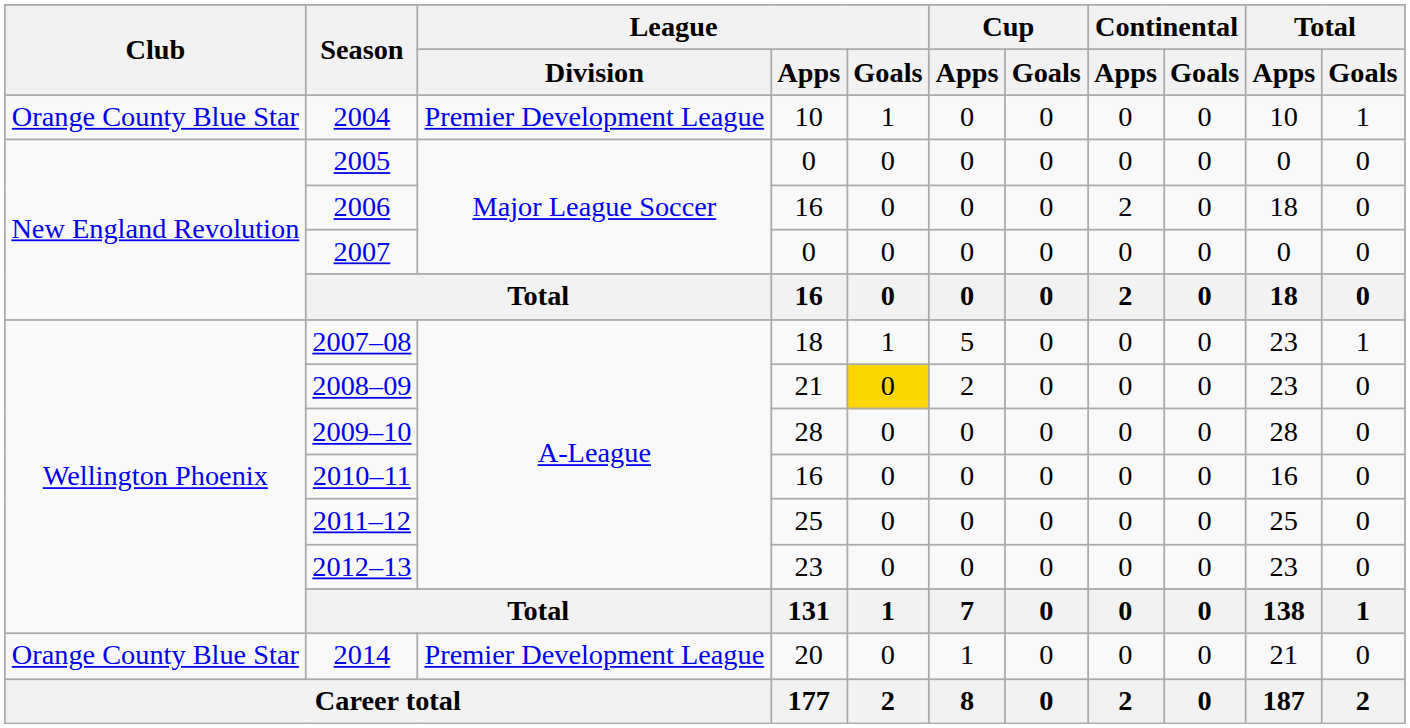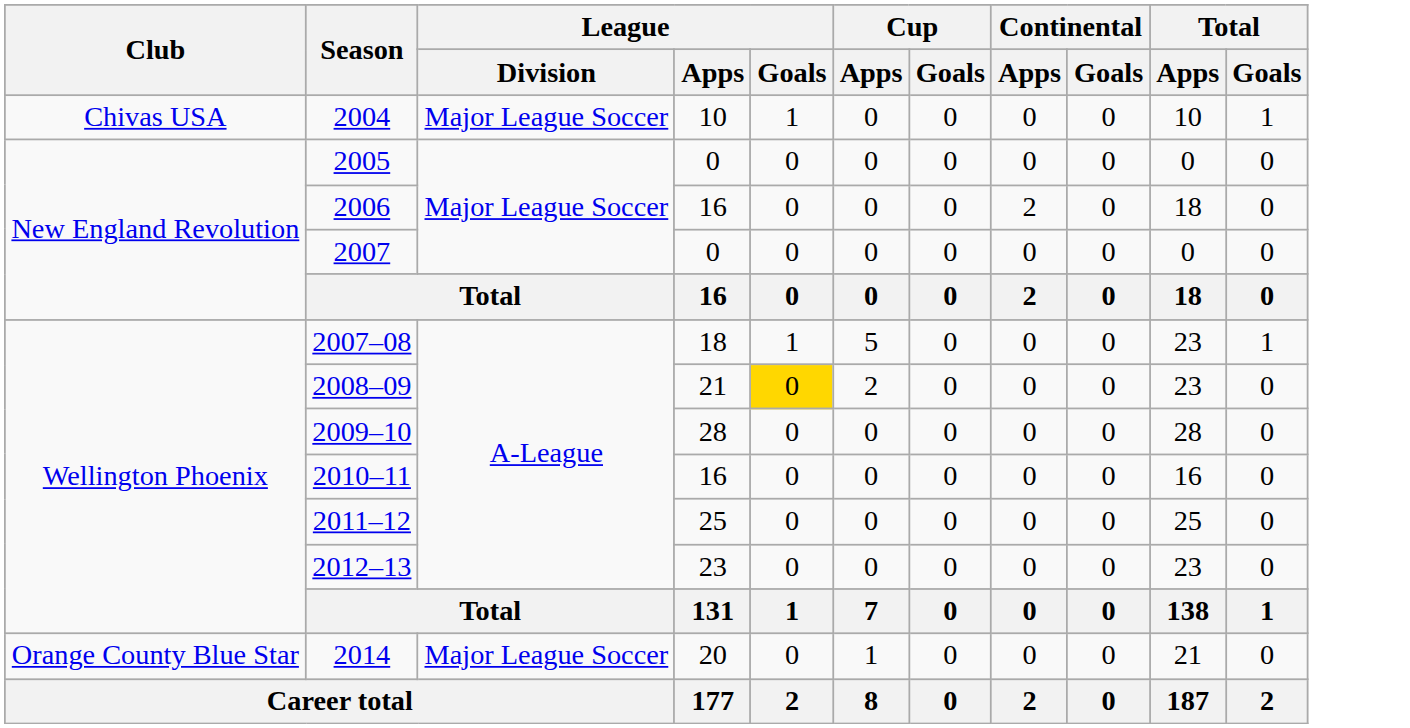 <table class="wikitable" style="text-align: center;">
 <tr>
 <th rowspan="2">Club</th>
 <th rowspan="2">Season</th>
 <th colspan="3">League</th>
 <th colspan="2">Cup</th>
 <th colspan="2">Continental</th>
 <th colspan="2">Total</th>
 </tr>
 <tr>
 <th>Division</th>
 <th>Apps</th>
 <th>Goals</th>
 <th>Apps</th>
 <th>Goals</th>
 <th>Apps</th>
 <th>Goals</th>
 <th>Apps</th>
 <th>Goals</th>
 </tr>
 <tr>
-<td rowspan="1" valign="center"><a href='#'>Orange County Blue Star</a></td>
+<td><a href='#'>Chivas USA</a></td>
 <td><a href='#'>2004</a></td>
-<td><a href='#'>Premier Development League</a></td>
+<td><a href='#'>Major League Soccer</a></td>
 <td>10</td>
 <td>1</td>
 <td>0</td>
 <td>0</td>
 <td>0</td>
 <td>0</td>
 <td>10</td>
 <td>1</td>
 </tr>
 <tr>
 <td rowspan=4><a href='#'>New England Revolution</a></td>
 <td><a href='#'>2005</a></td>
 <td rowspan=3><a href='#'>Major League Soccer</a></td>
 <td>0</td>
 <td>0</td>
 <td>0</td>
 <td>0</td>
 <td>0</td>
 <td>0</td>
 <td>0</td>
 <td>0</td>
 </tr>
 <tr>
 <td><a href='#'>2006</a></td>
 <td>16</td>
 <td>0</td>
 <td>0</td>
 <td>0</td>
 <td>2</td>
 <td>0</td>
 <td>18</td>
 <td>0</td>
 </tr>
 <tr>
 <td><a href='#'>2007</a></td>
 <td>0</td>
 <td>0</td>
 <td>0</td>
 <td>0</td>
 <td 0>0</td>
 <td>0</td>
 <td>0</td>
 <td>0</td>
 </tr>
 <tr>
 <th colspan=2>Total</th>
 <th>16</th>
 <th>0</th>
 <th>0</th>
 <th>0</th>
 <th>2</th>
 <th>0</th>
 <th>18</th>
 <th>0</th>
 </tr>
 <tr>
 <td rowspan=7><a href='#'>Wellington Phoenix</a></td>
 <td><a href='#'>2007–08</a></td>
 <td rowspan=6><a href='#'>A-League</a></td>
 <td>18</td>
 <td>1</td>
 <td>5</td>
 <td>0</td>
 <td>0</td>
 <td>0</td>
 <td>23</td>
 <td>1</td>
 </tr>
 <tr>
 <td><a href='#'>2008–09</a></td>
 <td>21</td>
 <td style="background: gold;">0</td>
 <td>2</td>
 <td>0</td>
 <td>0</td>
 <td>0</td>
 <td>23</td>
 <td>0</td>
 </tr>
 <tr>
 <td><a href='#'>2009–10</a></td>
 <td>28</td>
 <td>0</td>
 <td>0</td>
 <td>0</td>
 <td>0</td>
 <td>0</td>
 <td>28</td>
 <td>0</td>
 </tr>
 <tr>
 <td><a href='#'>2010–11</a></td>
 <td>16</td>
 <td>0</td>
 <td>0</td>
 <td>0</td>
 <td>0</td>
 <td>0</td>
 <td>16</td>
 <td>0</td>
 </tr>
 <tr>
 <td><a href='#'>2011–12</a></td>
 <td>25</td>
 <td>0</td>
 <td>0</td>
 <td>0</td>
 <td>0</td>
 <td>0</td>
 <td>25</td>
 <td>0</td>
 </tr>
 <tr>
 <td><a href='#'>2012–13</a></td>
 <td>23</td>
 <td>0</td>
 <td>0</td>
 <td>0</td>
 <td>0</td>
 <td>0</td>
 <td>23</td>
 <td>0</td>
 </tr>
 <tr>
 <th colspan=2>Total</th>
 <th>131</th>
 <th>1</th>
 <th>7</th>
 <th>0</th>
 <th>0</th>
 <th>0</th>
 <th>138</th>
 <th>1</th>
 </tr>
 <tr>
 <td rowspan="1" valign="center"><a href='#'>Orange County Blue Star</a></td>
 <td><a href='#'>2014</a></td>
-<td><a href='#'>Premier Development League</a></td>
+<td><a href='#'>Major League Soccer</a></td>
 <td>20</td>
 <td>0</td>
 <td>1</td>
 <td>0</td>
 <td>0</td>
 <td>0</td>
 <td>21</td>
 <td>0</td>
 </tr>
 <tr>
 <th colspan=3>Career total</th>
 <th>177</th>
 <th>2</th>
 <th>8</th>
 <th>0</th>
 <th>2</th>
 <th>0</th>
 <th>187</th>
 <th>2</th>
 </tr>
 </table>
